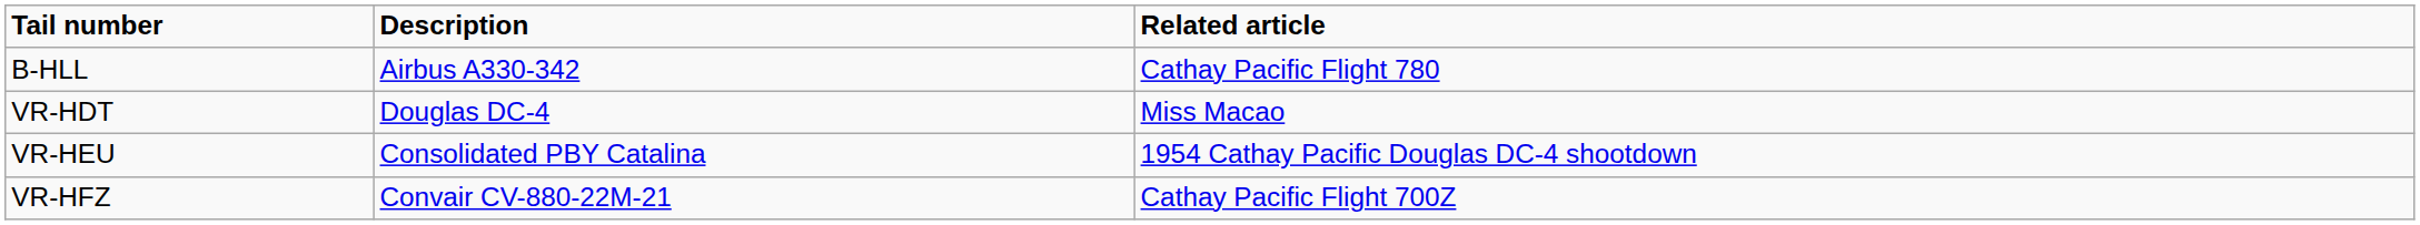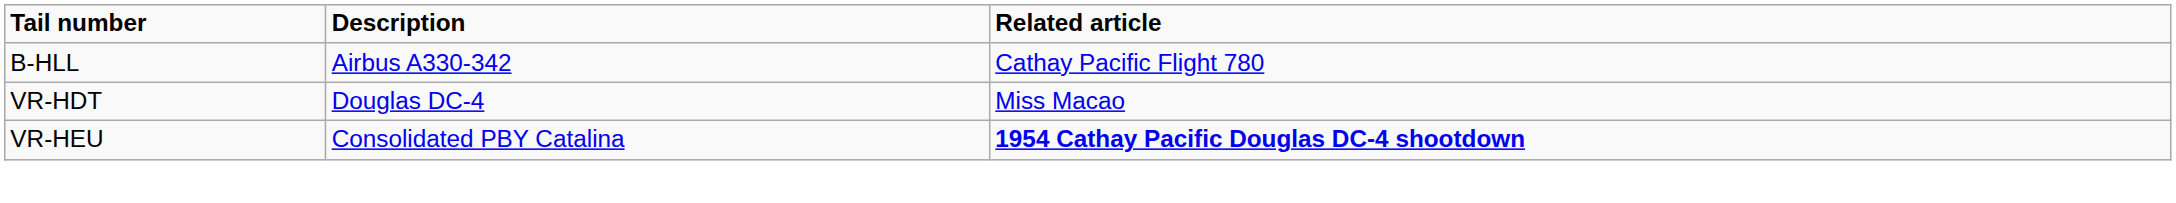 <table class="wikitable" width="90%">
 <tr>
 <td><strong>Tail number</strong></td>
 <td><strong>Description</strong></td>
 <td><strong>Related article</strong></td>
 </tr>
 <tr>
 <td>B-HLL</td>
 <td><a href='#'>Airbus A330-342</a></td>
 <td><a href='#'>Cathay Pacific Flight 780</a></td>
 </tr>
 <tr>
 <td>VR-HDT</td>
 <td><a href='#'>Douglas DC-4</a></td>
 <td><a href='#'>Miss Macao</a></td>
 </tr>
 <tr>
 <td>VR-HEU</td>
 <td><a href='#'>Consolidated PBY Catalina</a></td>
-<td><a href='#'>1954 Cathay Pacific Douglas DC-4 shootdown</a></td>
-</tr>
-<tr>
-<td>VR-HFZ</td>
-<td><a href='#'>Convair CV-880-22M-21</a></td>
-<td><a href='#'>Cathay Pacific Flight 700Z</a></td>
+<td><strong><a href='#'>1954 Cathay Pacific Douglas DC-4 shootdown</a></strong></td>
 </tr>
 </table>
